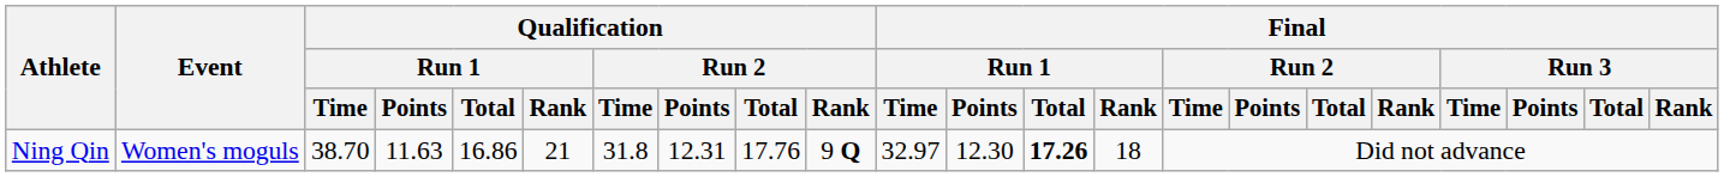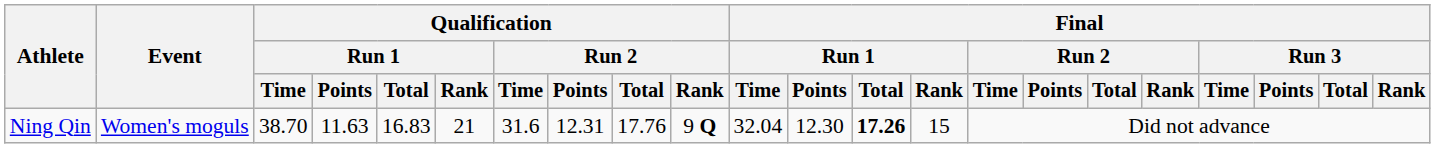 <table class="wikitable" style="font-size:90%">
 <tr>
 <th rowspan=3>Athlete</th>
 <th rowspan=3>Event</th>
 <th colspan=8>Qualification</th>
 <th colspan=12>Final</th>
 </tr>
 <tr style="font-size:95%">
 <th colspan=4>Run 1</th>
 <th colspan=4>Run 2</th>
 <th colspan=4>Run 1</th>
 <th colspan=4>Run 2</th>
 <th colspan=4>Run 3</th>
 </tr>
 <tr style="font-size:95%">
 <th>Time</th>
 <th>Points</th>
 <th>Total</th>
 <th>Rank</th>
 <th>Time</th>
 <th>Points</th>
 <th>Total</th>
 <th>Rank</th>
 <th>Time</th>
 <th>Points</th>
 <th>Total</th>
 <th>Rank</th>
 <th>Time</th>
 <th>Points</th>
 <th>Total</th>
 <th>Rank</th>
 <th>Time</th>
 <th>Points</th>
 <th>Total</th>
 <th>Rank</th>
 </tr>
 <tr align=center>
 <td align=left><a href='#'>Ning Qin</a></td>
 <td align=left><a href='#'>Women's moguls</a></td>
 <td>38.70</td>
 <td>11.63</td>
-<td>16.86</td>
+<td>16.83</td>
 <td>21</td>
-<td>31.8</td>
+<td>31.6</td>
 <td>12.31</td>
 <td>17.76</td>
 <td>9 <strong>Q</strong></td>
-<td>32.97</td>
+<td>32.04</td>
 <td>12.30</td>
 <td><strong>17.26</strong></td>
-<td>18</td>
+<td>15</td>
 <td colspan=8>Did not advance</td>
 </tr>
 </table>
